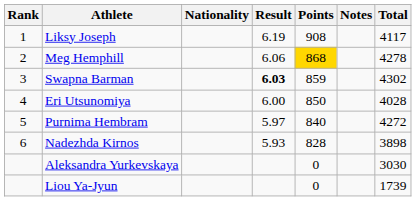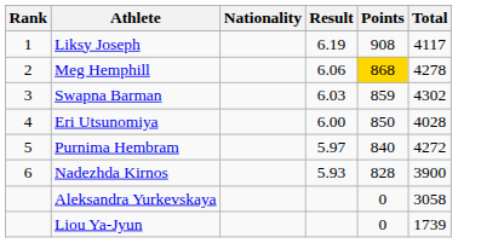 <table class="wikitable sortable" style="text-align:center">
 <tr>
 <th>Rank</th>
 <th>Athlete</th>
 <th>Nationality</th>
 <th>Result</th>
 <th>Points</th>
-<th>Notes</th>
 <th>Total</th>
 </tr>
 <tr>
 <td>1</td>
 <td align=left><a href='#'>Liksy Joseph</a></td>
 <td align=left></td>
 <td>6.19</td>
 <td>908</td>
-<td></td>
 <td>4117</td>
 </tr>
 <tr>
 <td>2</td>
 <td align=left><a href='#'>Meg Hemphill</a></td>
 <td align=left></td>
 <td>6.06</td>
 <td style="background: gold;">868</td>
-<td></td>
 <td>4278</td>
 </tr>
 <tr>
 <td>3</td>
 <td align=left><a href='#'>Swapna Barman</a></td>
 <td align=left></td>
-<td><strong>6.03</strong></td>
+<td>6.03</td>
 <td>859</td>
-<td></td>
 <td>4302</td>
 </tr>
 <tr>
 <td>4</td>
 <td align=left><a href='#'>Eri Utsunomiya</a></td>
 <td align=left></td>
 <td>6.00</td>
 <td>850</td>
-<td></td>
 <td>4028</td>
 </tr>
 <tr>
 <td>5</td>
 <td align=left><a href='#'>Purnima Hembram</a></td>
 <td align=left></td>
 <td>5.97</td>
 <td>840</td>
-<td></td>
 <td>4272</td>
 </tr>
 <tr>
 <td>6</td>
 <td align=left><a href='#'>Nadezhda Kirnos</a></td>
 <td align=left></td>
 <td>5.93</td>
 <td>828</td>
-<td></td>
-<td>3898</td>
+<td>3900</td>
 </tr>
 <tr>
 <td></td>
 <td align=left><a href='#'>Aleksandra Yurkevskaya</a></td>
 <td align=left></td>
 <td></td>
 <td>0</td>
-<td></td>
-<td>3030</td>
+<td>3058</td>
 </tr>
 <tr>
 <td></td>
 <td align=left><a href='#'>Liou Ya-Jyun</a></td>
 <td align=left></td>
 <td></td>
 <td>0</td>
-<td></td>
 <td>1739</td>
 </tr>
 </table>
